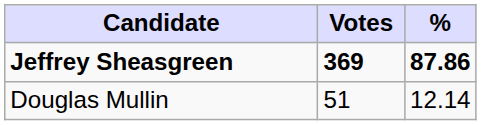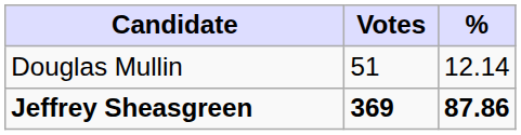 <table class="wikitable">
 <tr>
 <th style="background:#ddf; width:200px;">Candidate</th>
 <th style="background:#ddf; width:50px;">Votes</th>
 <th style="background:#ddf; width:30px;">%</th>
 </tr>
 <tr>
+<td>Douglas Mullin</td>
+<td>51</td>
+<td>12.14</td>
+</tr>
+<tr>
 <td><strong>Jeffrey Sheasgreen</strong></td>
 <td><strong>369</strong></td>
 <td><strong>87.86</strong></td>
 </tr>
-<tr>
-<td>Douglas Mullin</td>
-<td>51</td>
-<td>12.14</td>
-</tr>
 </table>
